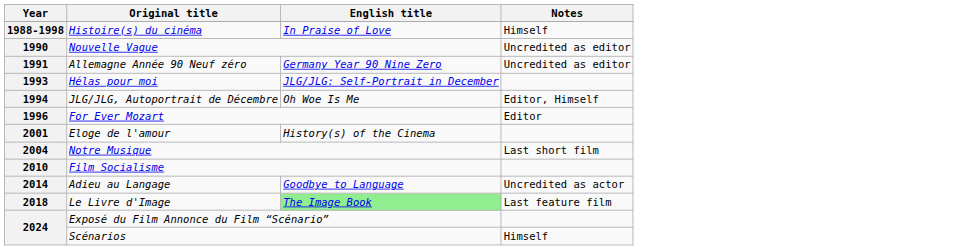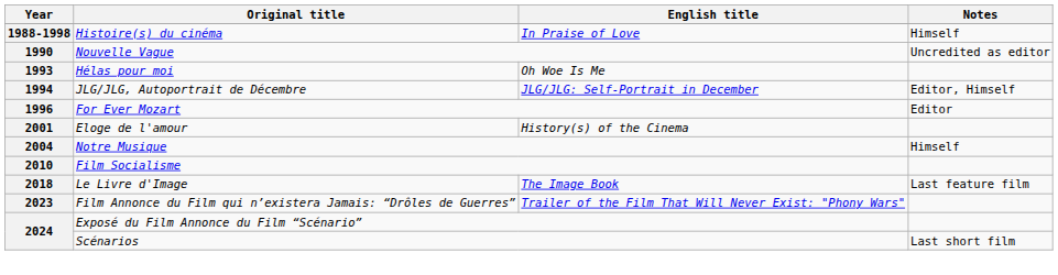 <table class="wikitable sortable plainrowheaders">
 <tr>
 <th scope="col">Year</th>
 <th scope="col">Original title</th>
 <th>English title</th>
 <th scope="col" class="unsortable">Notes</th>
 </tr>
 <tr>
 </tr>
 <tr>
 <th>1988-1998</th>
 <td><em><a href='#'>Histoire(s) du cinéma</a></em></td>
 <td><em><a href='#'>In Praise of Love</a></em></td>
 <td>Himself</td>
 </tr>
 <tr>
 <th>1990</th>
 <td colspan="2" scope="row"><em><a href='#'>Nouvelle Vague</a></em></td>
 <td>Uncredited as editor</td>
 </tr>
 <tr>
-<th>1991</th>
-<td scope="row"><em>Allemagne Année 90 Neuf zéro</em></td>
-<td><em><a href='#'>Germany Year 90 Nine Zero</a></em></td>
-<td>Uncredited as editor</td>
-</tr>
-<tr>
 <th>1993</th>
 <td scope="row"><em><a href='#'>Hélas pour moi</a></em></td>
-<td><em><a href='#'>JLG/JLG: Self-Portrait in December</a></em></td>
+<td><em>Oh Woe Is Me</em></td>
 <td></td>
 </tr>
 <tr>
 <th>1994</th>
 <td scope="row"><em>JLG/JLG, Autoportrait de Décembre</em></td>
-<td><em>Oh Woe Is Me</em></td>
+<td><em><a href='#'>JLG/JLG: Self-Portrait in December</a></em></td>
 <td>Editor, Himself</td>
 </tr>
 <tr>
 <th>1996</th>
 <td colspan="2" scope="row"><em><a href='#'>For Ever Mozart</a></em></td>
 <td>Editor</td>
 </tr>
 <tr>
 <th>2001</th>
 <td scope="row"><em>Eloge de l'amour</em></td>
 <td><em>History(s) of the Cinema</em></td>
 <td></td>
 </tr>
 <tr>
 <th>2004</th>
 <td colspan="2" scope="row"><em><a href='#'>Notre Musique</a></em></td>
-<td>Last short film</td>
+<td>Himself</td>
 </tr>
 <tr>
 <th>2010</th>
 <td colspan="2" scope="row"><em><a href='#'>Film Socialisme</a></em></td>
 <td></td>
 </tr>
 <tr>
-<th>2014</th>
-<td scope="row"><em>Adieu au Langage</em></td>
-<td><em><a href='#'>Goodbye to Language</a></em></td>
-<td>Uncredited as actor</td>
+<th>2018</th>
+<td scope="row"><em>Le Livre d'Image</em></td>
+<td><em><a href='#'>The Image Book</a></em></td>
+<td>Last feature film</td>
 </tr>
 <tr>
-<th>2018</th>
-<td scope="row"><em>Le Livre d'Image</em></td>
-<td style="background: lightgreen;"><em><a href='#'>The Image Book</a></em></td>
-<td>Last feature film</td>
+<th>2023</th>
+<td><em>Film Annonce du Film qui n’existera Jamais: “Drôles de Guerres”</em></td>
+<td><em><a href='#'>Trailer of the Film That Will Never Exist: "Phony Wars"</a></em></td>
+<td></td>
 </tr>
 <tr>
 <th rowspan="2">2024</th>
 <td colspan="2"><em>Exposé du Film Annonce du Film “Scénario”</em></td>
 <td></td>
 </tr>
 <tr>
 <td colspan="2"><em>Scénarios</em></td>
-<td>Himself</td>
+<td>Last short film</td>
 </tr>
 </table>
